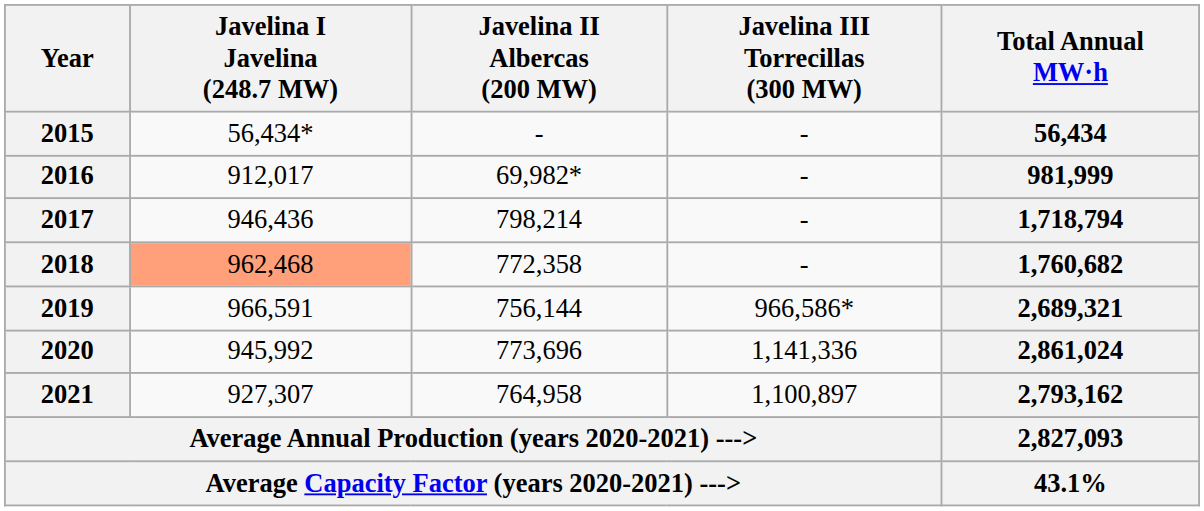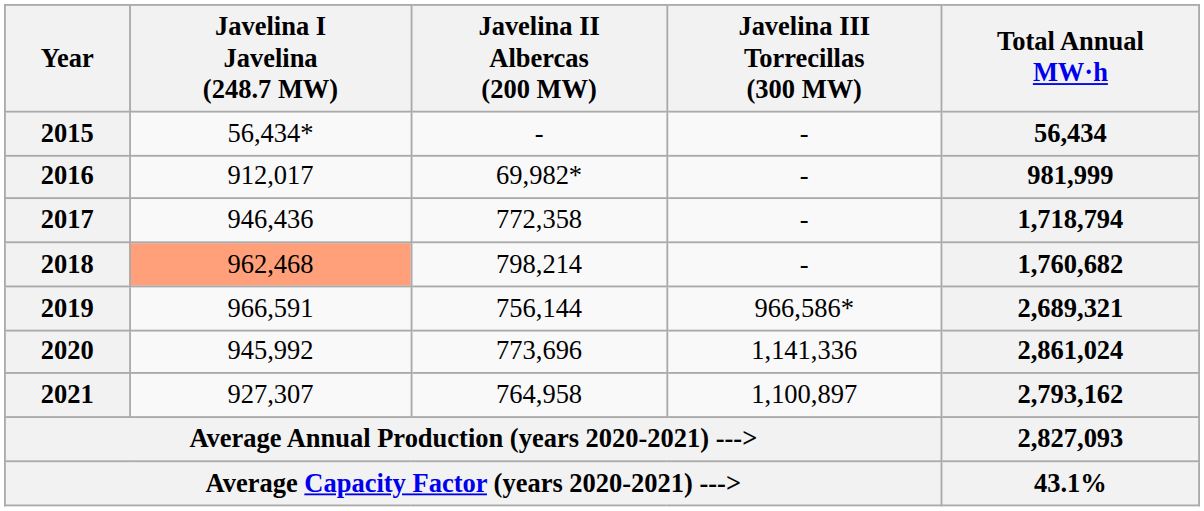 <table class=wikitable style="text-align:center; font-size:0.9em; width:650px;">
 <tr>
 <th>Year</th>
 <th>Javelina I<br> Javelina<br> (248.7 MW) </th>
 <th>Javelina II<br> Albercas<br> (200 MW) </th>
 <th>Javelina III<br> Torrecillas<br> (300 MW) </th>
 <th>Total Annual<br><a href='#'>MW·h</a></th>
 </tr>
 <tr>
 <th>2015</th>
 <td>56,434*</td>
 <td>-</td>
 <td>-</td>
 <th>56,434</th>
 </tr>
 <tr>
 <th>2016</th>
 <td>912,017</td>
 <td>69,982*</td>
 <td>-</td>
 <th>981,999</th>
 </tr>
 <tr>
 <th>2017</th>
 <td>946,436</td>
-<td>798,214</td>
+<td>772,358</td>
 <td>-</td>
 <th>1,718,794</th>
 </tr>
 <tr>
 <th>2018</th>
 <td style="background: lightsalmon;">962,468</td>
-<td>772,358</td>
+<td>798,214</td>
 <td>-</td>
 <th>1,760,682</th>
 </tr>
 <tr>
 <th>2019</th>
 <td>966,591</td>
 <td>756,144</td>
 <td>966,586*</td>
 <th>2,689,321</th>
 </tr>
 <tr>
 <th>2020</th>
 <td>945,992</td>
 <td>773,696</td>
 <td>1,141,336</td>
 <th>2,861,024</th>
 </tr>
 <tr>
 <th>2021</th>
 <td>927,307</td>
 <td>764,958</td>
 <td>1,100,897</td>
 <th>2,793,162</th>
 </tr>
 <tr>
 <th colspan=4>Average Annual Production (years 2020-2021) ---></th>
 <th>2,827,093</th>
 </tr>
 <tr>
 <th colspan=4>Average <a href='#'>Capacity Factor</a> (years 2020-2021) ---></th>
 <th>43.1%</th>
 </tr>
 </table>
